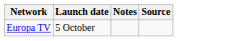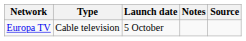 <table class="wikitable sortable">
 <tr>
 <th>Network</th>
+<th>Type</th>
 <th>Launch date</th>
 <th>Notes</th>
 <th>Source</th>
 </tr>
 <tr>
 <td><a href='#'>Europa TV</a></td>
+<td>Cable television</td>
 <td>5 October</td>
 <td></td>
 <td></td>
 </tr>
 </table>
